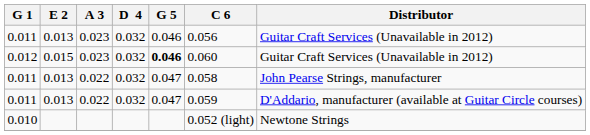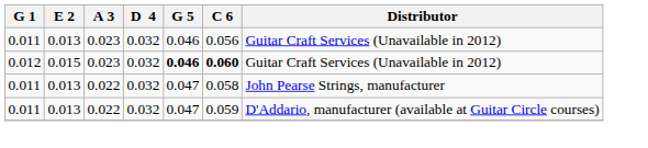 <table class="wikitable sortable">
 <tr>
 <th>G 1</th>
 <th>E 2</th>
 <th>A 3</th>
 <th>D  4</th>
 <th>G 5</th>
 <th>C 6</th>
 <th>Distributor</th>
 </tr>
 <tr>
 <td>0.011</td>
 <td>0.013</td>
 <td>0.023</td>
 <td>0.032</td>
 <td>0.046</td>
 <td>0.056</td>
 <td><a href='#'>Guitar Craft Services</a> (Unavailable in 2012)</td>
 </tr>
 <tr>
 <td>0.012</td>
 <td>0.015</td>
 <td>0.023</td>
 <td>0.032</td>
 <td><strong>0.046</strong></td>
-<td>0.060</td>
+<td><strong>0.060</strong></td>
 <td>Guitar Craft Services  (Unavailable in 2012)</td>
 </tr>
 <tr>
 <td>0.011</td>
 <td>0.013</td>
 <td>0.022</td>
 <td>0.032</td>
 <td>0.047</td>
 <td>0.058</td>
 <td><a href='#'>John&nbsp;Pearse</a> Strings, manufacturer</td>
 </tr>
 <tr>
 <td>0.011</td>
 <td>0.013</td>
 <td>0.022</td>
 <td>0.032</td>
 <td>0.047</td>
 <td>0.059</td>
 <td><a href='#'>D'Addario</a>, manufacturer (available at <a href='#'>Guitar Circle</a> courses)</td>
 </tr>
 <tr>
-<td>0.010</td>
-<td></td>
-<td></td>
-<td></td>
-<td></td>
-<td>0.052 (light)</td>
-<td>Newtone Strings</td>
-</tr>
-<tr>
 </tr>
 </table>
